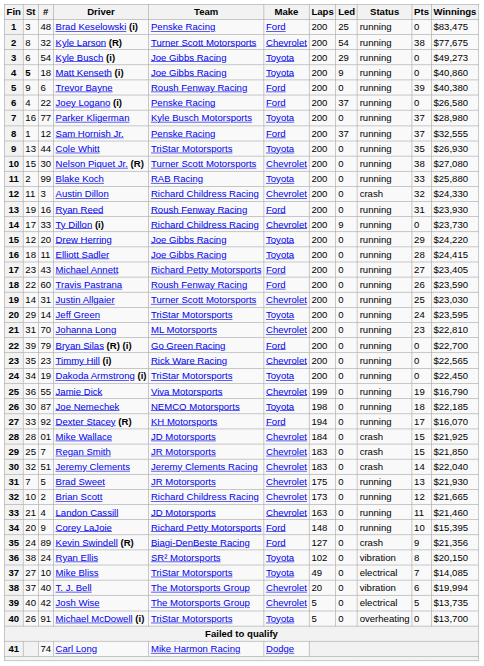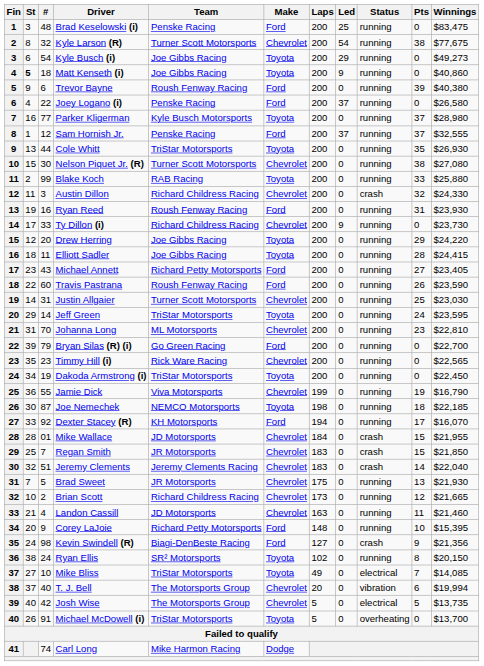 <table class="wikitable" style="font-size:95%">
 <tr>
 <th>Fin</th>
 <th>St</th>
 <th>#</th>
 <th>Driver</th>
 <th>Team</th>
 <th>Make</th>
 <th>Laps</th>
 <th>Led</th>
 <th>Status</th>
 <th>Pts</th>
 <th>Winnings</th>
 </tr>
 <tr>
 <th>1</th>
 <td>3</td>
 <td>48</td>
 <td><a href='#'>Brad Keselowski</a> <strong>(i)</strong></td>
 <td><a href='#'>Penske Racing</a></td>
 <td><a href='#'>Ford</a></td>
 <td>200</td>
 <td>25</td>
 <td>running</td>
 <td>0</td>
 <td>$83,475</td>
 </tr>
 <tr>
 <th>2</th>
 <td>8</td>
 <td>32</td>
 <td><a href='#'>Kyle Larson</a> <strong>(R)</strong></td>
 <td><a href='#'>Turner Scott Motorsports</a></td>
 <td><a href='#'>Chevrolet</a></td>
 <td>200</td>
 <td>54</td>
 <td>running</td>
 <td>38</td>
 <td>$77,675</td>
 </tr>
 <tr>
 <th>3</th>
 <td>6</td>
 <td>54</td>
 <td><a href='#'>Kyle Busch</a> <strong>(i)</strong></td>
 <td><a href='#'>Joe Gibbs Racing</a></td>
 <td><a href='#'>Toyota</a></td>
 <td>200</td>
 <td>29</td>
 <td>running</td>
 <td>0</td>
 <td>$49,273</td>
 </tr>
 <tr>
 <th>4</th>
 <td><strong>5</strong></td>
 <td>18</td>
 <td><a href='#'>Matt Kenseth</a> <strong>(i)</strong></td>
 <td><a href='#'>Joe Gibbs Racing</a></td>
 <td><a href='#'>Toyota</a></td>
 <td>200</td>
 <td>9</td>
 <td>running</td>
 <td>0</td>
 <td>$40,860</td>
 </tr>
 <tr>
 <th>5</th>
 <td>9</td>
 <td>6</td>
 <td><a href='#'>Trevor Bayne</a></td>
 <td><a href='#'>Roush Fenway Racing</a></td>
 <td><a href='#'>Ford</a></td>
 <td>200</td>
 <td>0</td>
 <td>running</td>
 <td>39</td>
 <td>$40,380</td>
 </tr>
 <tr>
 <th>6</th>
 <td>4</td>
 <td>22</td>
 <td><a href='#'>Joey Logano</a> <strong>(i)</strong></td>
 <td><a href='#'>Penske Racing</a></td>
 <td><a href='#'>Ford</a></td>
 <td>200</td>
 <td>37</td>
 <td>running</td>
 <td>0</td>
 <td>$26,580</td>
 </tr>
 <tr>
 <th>7</th>
 <td>16</td>
 <td>77</td>
 <td><a href='#'>Parker Kligerman</a></td>
 <td><a href='#'>Kyle Busch Motorsports</a></td>
 <td><a href='#'>Toyota</a></td>
 <td>200</td>
 <td>0</td>
 <td>running</td>
 <td>37</td>
 <td>$28,980</td>
 </tr>
 <tr>
 <th>8</th>
 <td>1</td>
 <td>12</td>
 <td><a href='#'>Sam Hornish Jr.</a></td>
 <td><a href='#'>Penske Racing</a></td>
 <td><a href='#'>Ford</a></td>
 <td>200</td>
 <td>37</td>
 <td>running</td>
 <td>37</td>
 <td>$32,555</td>
 </tr>
 <tr>
 <th>9</th>
 <td>13</td>
 <td>44</td>
 <td><a href='#'>Cole Whitt</a></td>
 <td><a href='#'>TriStar Motorsports</a></td>
 <td><a href='#'>Toyota</a></td>
 <td>200</td>
 <td>0</td>
 <td>running</td>
 <td>35</td>
 <td>$26,930</td>
 </tr>
 <tr>
 <th>10</th>
 <td>15</td>
 <td>30</td>
 <td><a href='#'>Nelson Piquet Jr.</a> <strong>(R)</strong></td>
 <td><a href='#'>Turner Scott Motorsports</a></td>
 <td><a href='#'>Chevrolet</a></td>
 <td>200</td>
 <td>0</td>
 <td>running</td>
 <td>38</td>
 <td>$27,080</td>
 </tr>
 <tr>
 <th>11</th>
 <td>2</td>
 <td>99</td>
 <td><a href='#'>Blake Koch</a></td>
 <td><a href='#'>RAB Racing</a></td>
 <td><a href='#'>Toyota</a></td>
 <td>200</td>
 <td>0</td>
 <td>running</td>
 <td>33</td>
 <td>$25,880</td>
 </tr>
 <tr>
 <th>12</th>
 <td>11</td>
 <td>3</td>
 <td><a href='#'>Austin Dillon</a></td>
 <td><a href='#'>Richard Childress Racing</a></td>
 <td><a href='#'>Chevrolet</a></td>
 <td>200</td>
 <td>0</td>
 <td>crash</td>
 <td>32</td>
 <td>$24,330</td>
 </tr>
 <tr>
 <th>13</th>
 <td>19</td>
 <td>16</td>
 <td><a href='#'>Ryan Reed</a></td>
 <td><a href='#'>Roush Fenway Racing</a></td>
 <td><a href='#'>Ford</a></td>
 <td>200</td>
 <td>0</td>
 <td>running</td>
 <td>31</td>
 <td>$23,930</td>
 </tr>
 <tr>
 <th>14</th>
 <td>17</td>
 <td>33</td>
 <td><a href='#'>Ty Dillon</a> <strong>(i)</strong></td>
 <td><a href='#'>Richard Childress Racing</a></td>
 <td><a href='#'>Chevrolet</a></td>
 <td>200</td>
 <td>9</td>
 <td>running</td>
 <td>0</td>
 <td>$23,730</td>
 </tr>
 <tr>
 <th>15</th>
 <td>12</td>
 <td>20</td>
 <td><a href='#'>Drew Herring</a></td>
 <td><a href='#'>Joe Gibbs Racing</a></td>
 <td><a href='#'>Toyota</a></td>
 <td>200</td>
 <td>0</td>
 <td>running</td>
 <td>29</td>
 <td>$24,220</td>
 </tr>
 <tr>
 <th>16</th>
 <td>18</td>
 <td>11</td>
 <td><a href='#'>Elliott Sadler</a></td>
 <td><a href='#'>Joe Gibbs Racing</a></td>
 <td><a href='#'>Toyota</a></td>
 <td>200</td>
 <td>0</td>
 <td>running</td>
 <td>28</td>
 <td>$24,415</td>
 </tr>
 <tr>
 <th>17</th>
 <td>23</td>
 <td>43</td>
 <td><a href='#'>Michael Annett</a></td>
 <td><a href='#'>Richard Petty Motorsports</a></td>
 <td><a href='#'>Ford</a></td>
 <td>200</td>
 <td>0</td>
 <td>running</td>
 <td>27</td>
 <td>$23,405</td>
 </tr>
 <tr>
 <th>18</th>
 <td>22</td>
 <td>60</td>
 <td><a href='#'>Travis Pastrana</a></td>
 <td><a href='#'>Roush Fenway Racing</a></td>
 <td><a href='#'>Ford</a></td>
 <td>200</td>
 <td>0</td>
 <td>running</td>
 <td>26</td>
 <td>$23,590</td>
 </tr>
 <tr>
 <th>19</th>
 <td>14</td>
 <td>31</td>
 <td><a href='#'>Justin Allgaier</a></td>
 <td><a href='#'>Turner Scott Motorsports</a></td>
 <td><a href='#'>Chevrolet</a></td>
 <td>200</td>
 <td>0</td>
 <td>running</td>
 <td>25</td>
 <td>$23,030</td>
 </tr>
 <tr>
 <th>20</th>
 <td>29</td>
 <td>14</td>
 <td><a href='#'>Jeff Green</a></td>
 <td><a href='#'>TriStar Motorsports</a></td>
 <td><a href='#'>Toyota</a></td>
 <td>200</td>
 <td>0</td>
 <td>running</td>
 <td>24</td>
 <td>$23,595</td>
 </tr>
 <tr>
 <th>21</th>
 <td>31</td>
 <td>70</td>
 <td><a href='#'>Johanna Long</a></td>
 <td><a href='#'>ML Motorsports</a></td>
 <td><a href='#'>Chevrolet</a></td>
 <td>200</td>
 <td>0</td>
 <td>running</td>
 <td>23</td>
 <td>$22,810</td>
 </tr>
 <tr>
 <th>22</th>
 <td>39</td>
 <td>79</td>
 <td><a href='#'>Bryan Silas</a> <strong>(R) (i)</strong></td>
 <td><a href='#'>Go Green Racing</a></td>
 <td><a href='#'>Ford</a></td>
 <td>200</td>
 <td>0</td>
 <td>running</td>
 <td>0</td>
 <td>$22,700</td>
 </tr>
 <tr>
 <th>23</th>
 <td>35</td>
 <td>23</td>
 <td><a href='#'>Timmy Hill</a> <strong>(i)</strong></td>
 <td><a href='#'>Rick Ware Racing</a></td>
 <td><a href='#'>Chevrolet</a></td>
 <td>200</td>
 <td>0</td>
 <td>running</td>
 <td>0</td>
 <td>$22,565</td>
 </tr>
 <tr>
 <th>24</th>
 <td>34</td>
 <td>19</td>
 <td><a href='#'>Dakoda Armstrong</a> <strong>(i)</strong></td>
 <td><a href='#'>TriStar Motorsports</a></td>
 <td><a href='#'>Toyota</a></td>
 <td>200</td>
 <td>0</td>
 <td>running</td>
 <td>0</td>
 <td>$22,450</td>
 </tr>
 <tr>
 <th>25</th>
 <td>36</td>
 <td>55</td>
 <td><a href='#'>Jamie Dick</a></td>
 <td><a href='#'>Viva Motorsports</a></td>
 <td><a href='#'>Chevrolet</a></td>
 <td>199</td>
 <td>0</td>
 <td>running</td>
 <td>19</td>
 <td>$16,790</td>
 </tr>
 <tr>
 <th>26</th>
 <td>30</td>
 <td>87</td>
 <td><a href='#'>Joe Nemechek</a></td>
 <td><a href='#'>NEMCO Motorsports</a></td>
 <td><a href='#'>Toyota</a></td>
 <td>198</td>
 <td>0</td>
 <td>running</td>
 <td>18</td>
 <td>$22,185</td>
 </tr>
 <tr>
 <th>27</th>
 <td>33</td>
 <td>92</td>
 <td><a href='#'>Dexter Stacey</a> <strong>(R)</strong></td>
 <td><a href='#'>KH Motorsports</a></td>
 <td><a href='#'>Ford</a></td>
 <td>194</td>
 <td>0</td>
 <td>running</td>
 <td>17</td>
 <td>$16,070</td>
 </tr>
 <tr>
 <th>28</th>
 <td>28</td>
 <td>01</td>
 <td><a href='#'>Mike Wallace</a></td>
 <td><a href='#'>JD Motorsports</a></td>
 <td><a href='#'>Chevrolet</a></td>
 <td>184</td>
 <td>0</td>
 <td>crash</td>
 <td>15</td>
-<td>$21,925</td>
+<td>$21,955</td>
 </tr>
 <tr>
 <th>29</th>
 <td>25</td>
 <td>7</td>
 <td><a href='#'>Regan Smith</a></td>
 <td><a href='#'>JR Motorsports</a></td>
 <td><a href='#'>Chevrolet</a></td>
 <td>183</td>
 <td>0</td>
 <td>crash</td>
 <td>15</td>
 <td>$21,850</td>
 </tr>
 <tr>
 <th>30</th>
 <td>32</td>
 <td>51</td>
 <td><a href='#'>Jeremy Clements</a></td>
 <td><a href='#'>Jeremy Clements Racing</a></td>
 <td><a href='#'>Chevrolet</a></td>
 <td>183</td>
 <td>0</td>
 <td>crash</td>
 <td>14</td>
 <td>$22,040</td>
 </tr>
 <tr>
 <th>31</th>
 <td>7</td>
 <td>5</td>
 <td><a href='#'>Brad Sweet</a></td>
 <td><a href='#'>JR Motorsports</a></td>
 <td><a href='#'>Chevrolet</a></td>
 <td>175</td>
 <td>0</td>
 <td>running</td>
 <td>13</td>
 <td>$21,930</td>
 </tr>
 <tr>
 <th>32</th>
 <td>10</td>
 <td>2</td>
 <td><a href='#'>Brian Scott</a></td>
 <td><a href='#'>Richard Childress Racing</a></td>
 <td><a href='#'>Chevrolet</a></td>
 <td>173</td>
 <td>0</td>
 <td>running</td>
 <td>12</td>
 <td>$21,665</td>
 </tr>
 <tr>
 <th>33</th>
 <td>21</td>
 <td>4</td>
 <td><a href='#'>Landon Cassill</a></td>
 <td><a href='#'>JD Motorsports</a></td>
 <td><a href='#'>Chevrolet</a></td>
 <td>163</td>
 <td>0</td>
 <td>running</td>
 <td>11</td>
 <td>$21,460</td>
 </tr>
 <tr>
 <th>34</th>
 <td>20</td>
 <td>9</td>
 <td><a href='#'>Corey LaJoie</a></td>
 <td><a href='#'>Richard Petty Motorsports</a></td>
 <td><a href='#'>Ford</a></td>
 <td>148</td>
 <td>0</td>
 <td>running</td>
 <td>10</td>
 <td>$15,395</td>
 </tr>
 <tr>
 <th>35</th>
 <td>24</td>
-<td>89</td>
+<td>98</td>
 <td><a href='#'>Kevin Swindell</a> <strong>(R)</strong></td>
 <td><a href='#'>Biagi-DenBeste Racing</a></td>
 <td><a href='#'>Ford</a></td>
 <td>127</td>
 <td>0</td>
 <td>crash</td>
 <td>9</td>
 <td>$21,356</td>
 </tr>
 <tr>
 <th>36</th>
 <td>38</td>
 <td>24</td>
 <td><a href='#'>Ryan Ellis</a></td>
 <td><a href='#'>SR² Motorsports</a></td>
 <td><a href='#'>Toyota</a></td>
 <td>102</td>
 <td>0</td>
-<td>vibration</td>
+<td>running</td>
 <td>8</td>
 <td>$20,150</td>
 </tr>
 <tr>
 <th>37</th>
 <td>27</td>
 <td>10</td>
 <td><a href='#'>Mike Bliss</a></td>
 <td><a href='#'>TriStar Motorsports</a></td>
 <td><a href='#'>Toyota</a></td>
 <td>49</td>
 <td>0</td>
 <td>electrical</td>
 <td>7</td>
 <td>$14,085</td>
 </tr>
 <tr>
 <th>38</th>
 <td>37</td>
 <td>40</td>
 <td><a href='#'>T. J. Bell</a></td>
 <td><a href='#'>The Motorsports Group</a></td>
 <td><a href='#'>Chevrolet</a></td>
 <td>20</td>
 <td>0</td>
 <td>vibration</td>
 <td>6</td>
 <td>$19,994</td>
 </tr>
 <tr>
 <th>39</th>
 <td>40</td>
 <td>42</td>
 <td><a href='#'>Josh Wise</a></td>
 <td><a href='#'>The Motorsports Group</a></td>
 <td><a href='#'>Chevrolet</a></td>
 <td>5</td>
 <td>0</td>
 <td>electrical</td>
 <td>5</td>
 <td>$13,735</td>
 </tr>
 <tr>
 <th>40</th>
 <td>26</td>
 <td>91</td>
 <td><a href='#'>Michael McDowell</a> <strong>(i)</strong></td>
 <td><a href='#'>TriStar Motorsports</a></td>
 <td><a href='#'>Toyota</a></td>
 <td>5</td>
 <td>0</td>
 <td>overheating</td>
 <td>0</td>
 <td>$13,700</td>
 </tr>
 <tr>
 <th colspan="11">Failed to qualify</th>
 </tr>
 <tr>
 <th>41</th>
 <th></th>
 <td>74</td>
 <td><a href='#'>Carl Long</a></td>
 <td><a href='#'>Mike Harmon Racing</a></td>
 <td><a href='#'>Dodge</a></td>
 <th colspan="5"></th>
 </tr>
 <tr>
 <th colspan="11"></th>
 </tr>
 </table>
